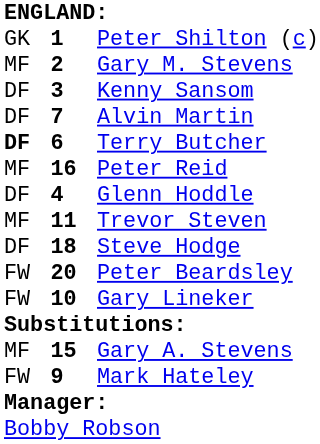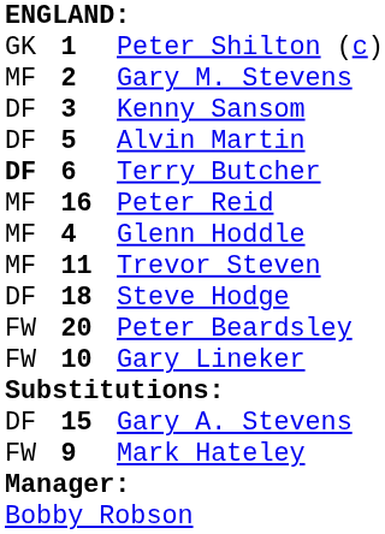 <table style="font-size: 90%" cellspacing="0" cellpadding="0">
 <tr>
 <td colspan=4><br><strong>ENGLAND:</strong></td>
 </tr>
 <tr>
 <th width="25"></th>
 <th width="25"></th>
 </tr>
 <tr>
 <td>GK</td>
 <td><strong>1</strong></td>
 <td><a href='#'>Peter Shilton</a> (<a href='#'>c</a>)</td>
 </tr>
 <tr>
 <td>MF</td>
 <td><strong>2</strong></td>
 <td><a href='#'>Gary M. Stevens</a></td>
 </tr>
 <tr>
 <td>DF</td>
 <td><strong>3</strong></td>
 <td><a href='#'>Kenny Sansom</a></td>
 </tr>
 <tr>
 <td>DF</td>
-<td><strong>7</strong></td>
+<td><strong>5</strong></td>
 <td><a href='#'>Alvin Martin</a></td>
 <td></td>
 </tr>
 <tr>
 <td><strong>DF</strong></td>
 <td><strong>6</strong></td>
 <td><a href='#'>Terry Butcher</a></td>
 </tr>
 <tr>
 <td>MF</td>
 <td><strong>16</strong></td>
 <td><a href='#'>Peter Reid</a></td>
 <td></td>
 <td></td>
 </tr>
 <tr>
-<td>DF</td>
+<td>MF</td>
 <td><strong>4</strong></td>
 <td><a href='#'>Glenn Hoddle</a></td>
 </tr>
 <tr>
 <td>MF</td>
 <td><strong>11</strong></td>
 <td><a href='#'>Trevor Steven</a></td>
 </tr>
 <tr>
 <td>DF</td>
 <td><strong>18</strong></td>
 <td><a href='#'>Steve Hodge</a></td>
 <td></td>
 </tr>
 <tr>
 <td>FW</td>
 <td><strong>20</strong></td>
 <td><a href='#'>Peter Beardsley</a></td>
 <td></td>
 <td></td>
 </tr>
 <tr>
 <td>FW</td>
 <td><strong>10</strong></td>
 <td><a href='#'>Gary Lineker</a></td>
 </tr>
 <tr>
 <td colspan=3><strong>Substitutions:</strong></td>
 </tr>
 <tr>
-<td>MF</td>
+<td>DF</td>
 <td><strong>15</strong></td>
 <td><a href='#'>Gary A. Stevens</a></td>
 <td></td>
 <td></td>
 </tr>
 <tr>
 <td>FW</td>
 <td><strong>9</strong></td>
 <td><a href='#'>Mark Hateley</a></td>
 <td></td>
 <td></td>
 </tr>
 <tr>
 <td colspan=3><strong>Manager:</strong></td>
 </tr>
 <tr>
 <td colspan=3> <a href='#'>Bobby Robson</a></td>
 </tr>
 </table>
